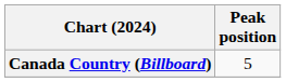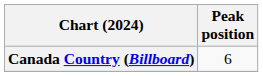 <table class="wikitable sortable plainrowheaders" style="text-align:center;">
 <tr>
 <th scope="col">Chart (2024)</th>
 <th scope="col">Peak<br>position</th>
 </tr>
 <tr>
 <th scope="row">Canada <a href='#'>Country</a> (<em><a href='#'>Billboard</a></em>)</th>
-<td>5</td>
+<td>6</td>
 </tr>
 <tr>
 </tr>
 </table>
